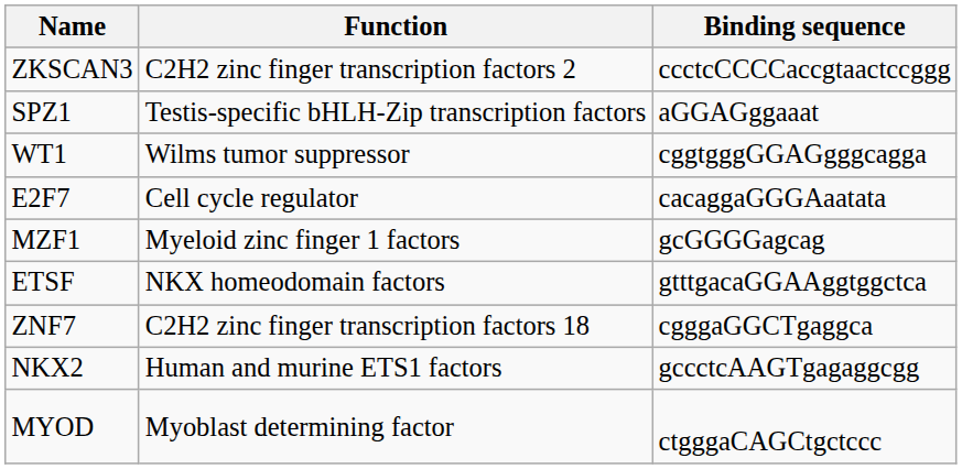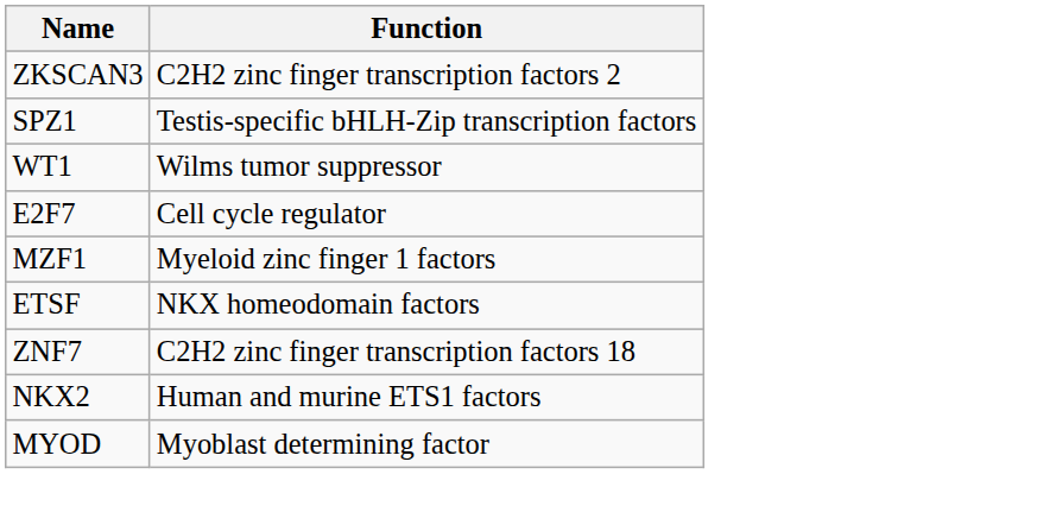 <table class="wikitable">
 <tr>
 <th>Name</th>
 <th>Function</th>
-<th>Binding sequence</th>
 </tr>
 <tr>
 <td>ZKSCAN3</td>
 <td>C2H2 zinc finger transcription factors 2</td>
-<td>ccctcCCCCaccgtaactccggg</td>
 </tr>
 <tr>
 <td>SPZ1</td>
 <td>Testis-specific bHLH-Zip transcription factors</td>
-<td>aGGAGggaaat</td>
 </tr>
 <tr>
 <td>WT1</td>
 <td>Wilms tumor suppressor</td>
-<td>cggtgggGGAGgggcagga</td>
 </tr>
 <tr>
 <td>E2F7</td>
 <td>Cell cycle regulator</td>
-<td>cacaggaGGGAaatata</td>
 </tr>
 <tr>
 <td>MZF1</td>
 <td>Myeloid zinc finger 1 factors</td>
-<td>gcGGGGagcag</td>
 </tr>
 <tr>
 <td>ETSF</td>
 <td>NKX homeodomain factors</td>
-<td>gtttgacaGGAAggtggctca</td>
 </tr>
 <tr>
 <td>ZNF7</td>
 <td>C2H2 zinc finger transcription factors 18</td>
-<td>cgggaGGCTgaggca</td>
 </tr>
 <tr>
 <td>NKX2</td>
 <td>Human and murine ETS1 factors</td>
-<td>gccctcAAGTgagaggcgg</td>
 </tr>
 <tr>
 <td>MYOD</td>
 <td>Myoblast determining factor</td>
-<td><br>ctgggaCAGCtgctccc</td>
 </tr>
 </table>
